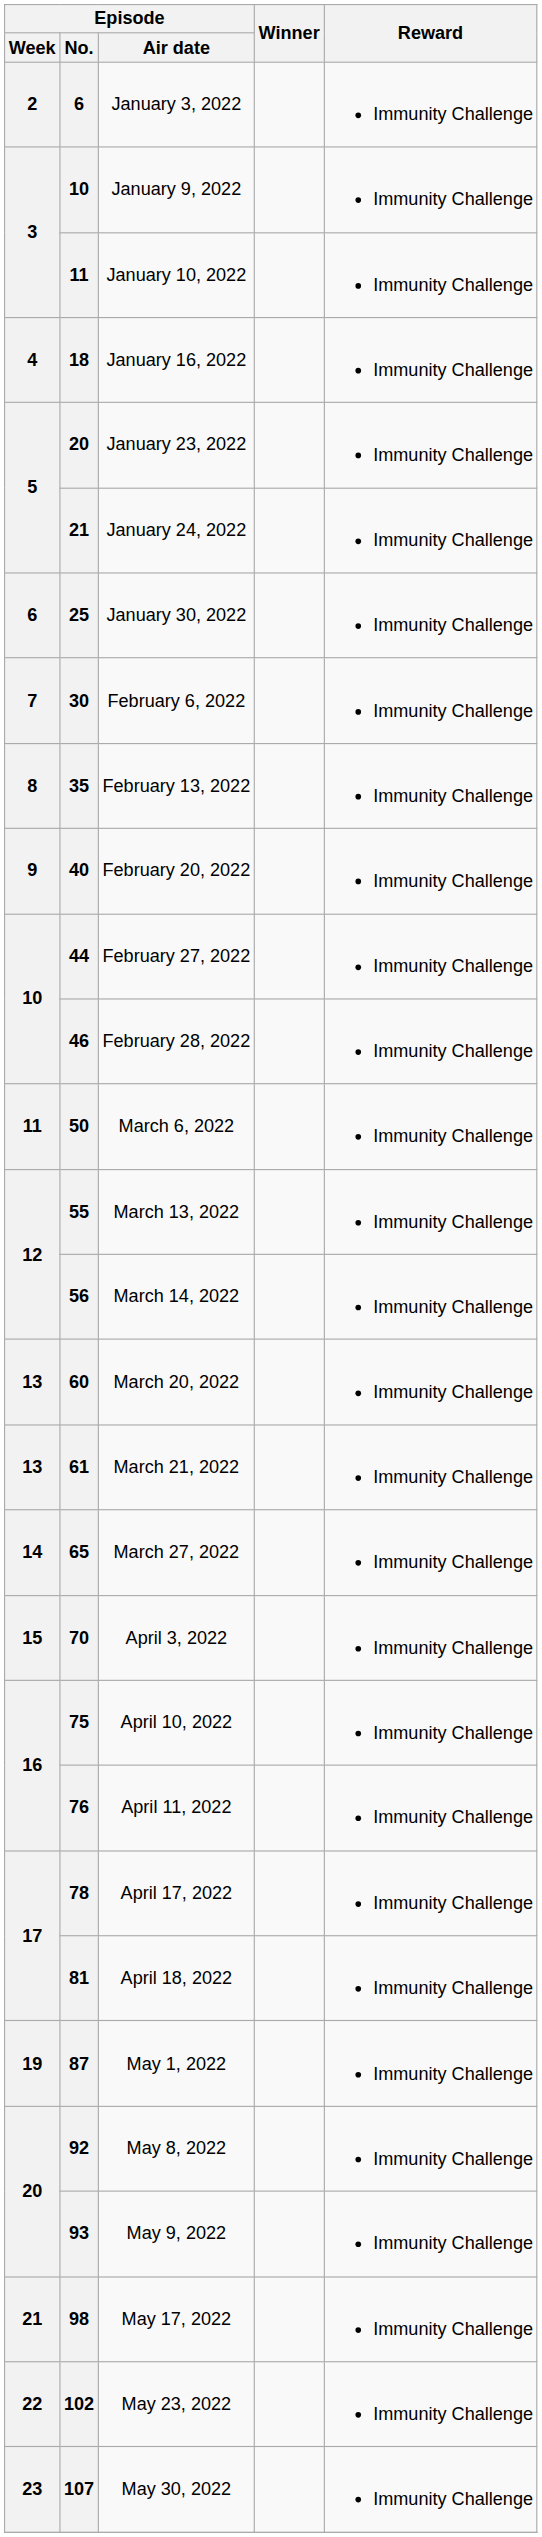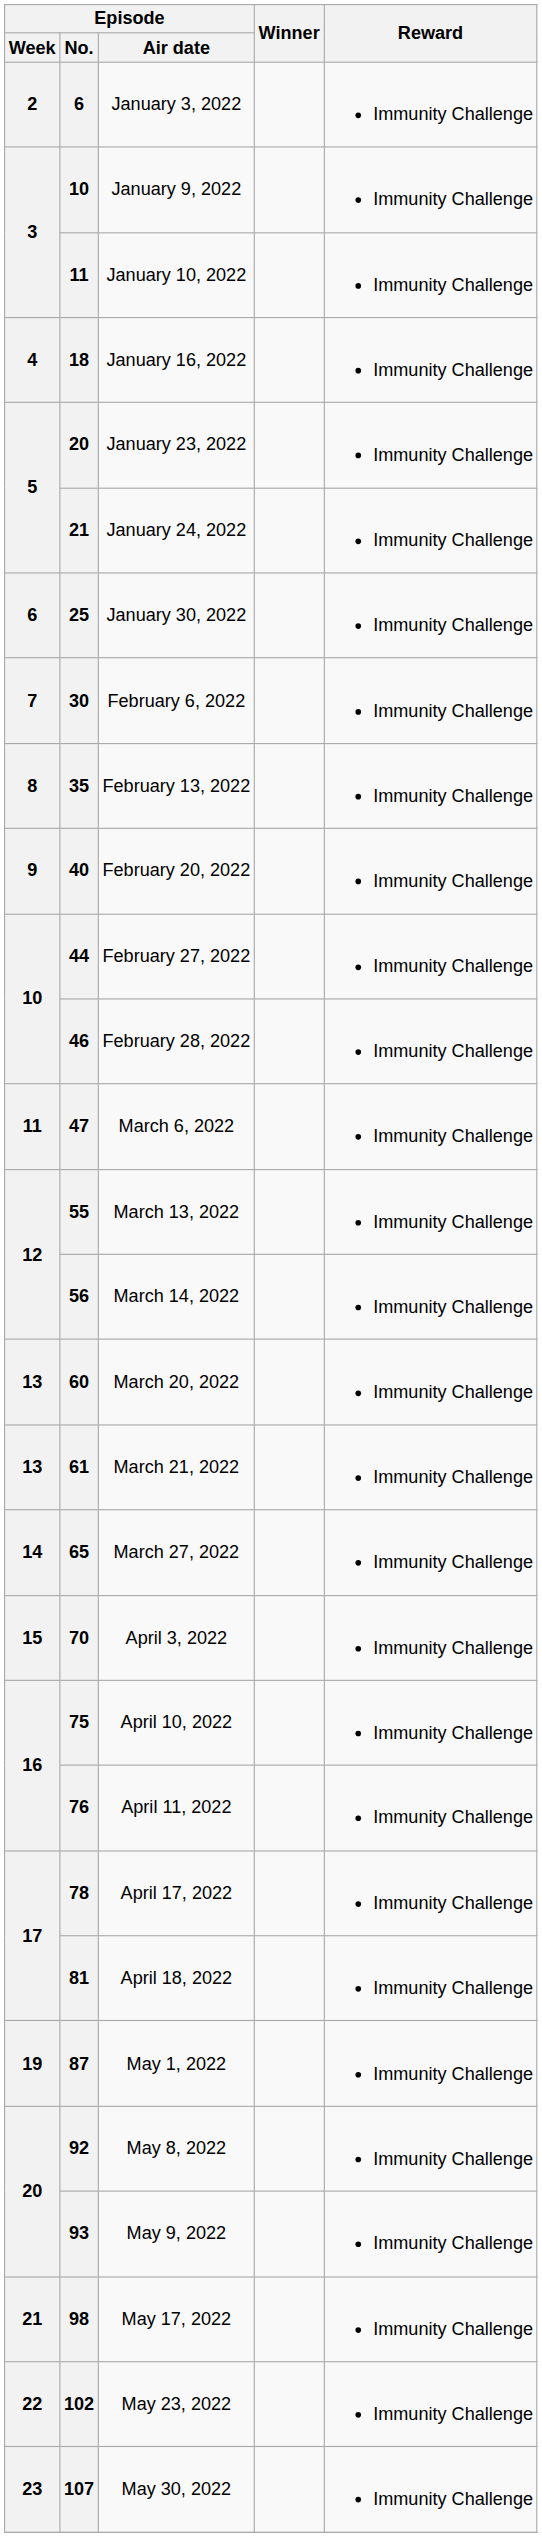 <table class="wikitable" style="text-align:center">
 <tr>
 <th scope="col" colspan="3">Episode</th>
 <th scope="col" rowspan="2">Winner</th>
 <th scope="col" rowspan="2">Reward</th>
 </tr>
 <tr>
 <th scope="col">Week</th>
 <th scope="col">No.</th>
 <th scope="col">Air date</th>
 </tr>
 <tr>
 <th>2</th>
 <th>6</th>
 <td>January 3, 2022</td>
 <td></td>
 <td align="left"><br><ul><li>Immunity Challenge</li></ul></td>
 </tr>
 <tr>
 <th rowspan="2">3</th>
 <th>10</th>
 <td>January 9, 2022</td>
 <td></td>
 <td align="left"><br><ul><li>Immunity Challenge</li></ul></td>
 </tr>
 <tr>
 <th>11</th>
 <td>January 10, 2022</td>
 <td></td>
 <td align="left"><br><ul><li>Immunity Challenge</li></ul></td>
 </tr>
 <tr>
 <th>4</th>
 <th>18</th>
 <td>January 16, 2022</td>
 <td></td>
 <td align="left"><br><ul><li>Immunity Challenge</li></ul></td>
 </tr>
 <tr>
 <th rowspan="2">5</th>
 <th>20</th>
 <td>January 23, 2022</td>
 <td></td>
 <td align="left"><br><ul><li>Immunity Challenge</li></ul></td>
 </tr>
 <tr>
 <th>21</th>
 <td>January 24, 2022</td>
 <td></td>
 <td align="left"><br><ul><li>Immunity Challenge</li></ul></td>
 </tr>
 <tr>
 <th>6</th>
 <th>25</th>
 <td>January 30, 2022</td>
 <td></td>
 <td align="left"><br><ul><li>Immunity Challenge</li></ul></td>
 </tr>
 <tr>
 <th>7</th>
 <th>30</th>
 <td>February 6, 2022</td>
 <td></td>
 <td align="left"><br><ul><li>Immunity Challenge</li></ul></td>
 </tr>
 <tr>
 <th>8</th>
 <th>35</th>
 <td>February 13, 2022</td>
 <td></td>
 <td align="left"><br><ul><li>Immunity Challenge</li></ul></td>
 </tr>
 <tr>
 <th>9</th>
 <th>40</th>
 <td>February 20, 2022</td>
 <td></td>
 <td align="left"><br><ul><li>Immunity Challenge</li></ul></td>
 </tr>
 <tr>
 <th rowspan="2">10</th>
 <th>44</th>
 <td>February 27, 2022</td>
 <td></td>
 <td align="left"><br><ul><li>Immunity Challenge</li></ul></td>
 </tr>
 <tr>
 <th>46</th>
 <td>February 28, 2022</td>
 <td></td>
 <td align="left"><br><ul><li>Immunity Challenge</li></ul></td>
 </tr>
 <tr>
 <th>11</th>
-<th>50</th>
+<th>47</th>
 <td>March 6, 2022</td>
 <td></td>
 <td align="left"><br><ul><li>Immunity Challenge</li></ul></td>
 </tr>
 <tr>
 <th rowspan="2">12</th>
 <th>55</th>
 <td>March 13, 2022</td>
 <td></td>
 <td align="left"><br><ul><li>Immunity Challenge</li></ul></td>
 </tr>
 <tr>
 <th>56</th>
 <td>March 14, 2022</td>
 <td></td>
 <td align="left"><br><ul><li>Immunity Challenge</li></ul></td>
 </tr>
 <tr>
 <th>13</th>
 <th>60</th>
 <td>March 20, 2022</td>
 <td></td>
 <td align="left"><br><ul><li>Immunity Challenge</li></ul></td>
 </tr>
 <tr>
 <th>13</th>
 <th>61</th>
 <td>March 21, 2022</td>
 <td></td>
 <td align="left"><br><ul><li>Immunity Challenge</li></ul></td>
 </tr>
 <tr>
 <th>14</th>
 <th>65</th>
 <td>March 27, 2022</td>
 <td></td>
 <td align="left"><br><ul><li>Immunity Challenge</li></ul></td>
 </tr>
 <tr>
 <th>15</th>
 <th>70</th>
 <td>April 3, 2022</td>
 <td></td>
 <td align="left"><br><ul><li>Immunity Challenge</li></ul></td>
 </tr>
 <tr>
 <th rowspan="2">16</th>
 <th>75</th>
 <td>April 10, 2022</td>
 <td></td>
 <td align="left"><br><ul><li>Immunity Challenge</li></ul></td>
 </tr>
 <tr>
 <th>76</th>
 <td>April 11, 2022</td>
 <td></td>
 <td align="left"><br><ul><li>Immunity Challenge</li></ul></td>
 </tr>
 <tr>
 <th rowspan="2">17</th>
 <th>78</th>
 <td>April 17, 2022</td>
 <td></td>
 <td align="left"><br><ul><li>Immunity Challenge</li></ul></td>
 </tr>
 <tr>
 <th>81</th>
 <td>April 18, 2022</td>
 <td></td>
 <td align="left"><br><ul><li>Immunity Challenge</li></ul></td>
 </tr>
 <tr>
 <th>19</th>
 <th>87</th>
 <td>May 1, 2022</td>
 <td></td>
 <td align="left"><br><ul><li>Immunity Challenge</li></ul></td>
 </tr>
 <tr>
 <th rowspan="2">20</th>
 <th>92</th>
 <td>May 8, 2022</td>
 <td></td>
 <td align="left"><br><ul><li>Immunity Challenge</li></ul></td>
 </tr>
 <tr>
 <th>93</th>
 <td>May 9, 2022</td>
 <td></td>
 <td align="left"><br><ul><li>Immunity Challenge</li></ul></td>
 </tr>
 <tr>
 <th>21</th>
 <th>98</th>
 <td>May 17, 2022</td>
 <td></td>
 <td align="left"><br><ul><li>Immunity Challenge</li></ul></td>
 </tr>
 <tr>
 <th>22</th>
 <th>102</th>
 <td>May 23, 2022</td>
 <td></td>
 <td align="left"><br><ul><li>Immunity Challenge</li></ul></td>
 </tr>
 <tr>
 <th>23</th>
 <th>107</th>
 <td>May 30, 2022</td>
 <td></td>
 <td align="left"><br><ul><li>Immunity Challenge</li></ul></td>
 </tr>
 <tr>
 </tr>
 </table>
